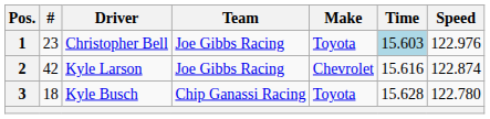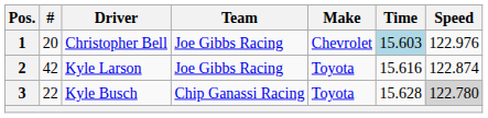 <table class="wikitable" style="font-size:95%">
 <tr>
 <th>Pos.</th>
 <th>#</th>
 <th>Driver</th>
 <th>Team</th>
 <th>Make</th>
 <th>Time</th>
 <th>Speed</th>
 </tr>
 <tr>
 <th>1</th>
-<td>23</td>
+<td>20</td>
 <td><a href='#'>Christopher Bell</a></td>
 <td><a href='#'>Joe Gibbs Racing</a></td>
-<td><a href='#'>Toyota</a></td>
+<td><a href='#'>Chevrolet</a></td>
 <td style="background: lightblue;">15.603</td>
 <td>122.976</td>
 </tr>
 <tr>
 <th>2</th>
 <td>42</td>
 <td><a href='#'>Kyle Larson</a></td>
 <td><a href='#'>Joe Gibbs Racing</a></td>
-<td><a href='#'>Chevrolet</a></td>
+<td><a href='#'>Toyota</a></td>
 <td>15.616</td>
 <td>122.874</td>
 </tr>
 <tr>
 <th>3</th>
-<td>18</td>
+<td>22</td>
 <td><a href='#'>Kyle Busch</a></td>
 <td><a href='#'>Chip Ganassi Racing</a></td>
 <td><a href='#'>Toyota</a></td>
 <td>15.628</td>
-<td>122.780</td>
+<td style="background: lightgrey;">122.780</td>
 </tr>
 <tr>
 <th colspan="7"></th>
 </tr>
 </table>
